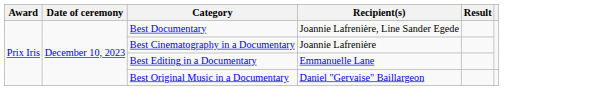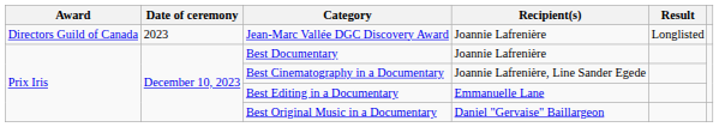 <table class="wikitable sortable plainrowheaders">
 <tr>
 <th scope="col">Award</th>
 <th scope="col">Date of ceremony</th>
 <th scope="col">Category</th>
 <th scope="col">Recipient(s)</th>
 <th scope="col">Result</th>
 <th scope="col" class="unsortable"></th>
 </tr>
 <tr>
+<td><a href='#'>Directors Guild of Canada</a></td>
+<td>2023</td>
+<td><a href='#'>Jean-Marc Vallée DGC Discovery Award</a></td>
+<td>Joannie Lafrenière</td>
+<td>Longlisted</td>
+<td></td>
+</tr>
+<tr>
 <td rowspan=4><a href='#'>Prix Iris</a></td>
 <td rowspan=4><a href='#'>December 10, 2023</a></td>
 <td><a href='#'>Best Documentary</a></td>
-<td>Joannie Lafrenière, Line Sander Egede</td>
+<td>Joannie Lafrenière</td>
 <td></td>
 <td rowspan=3></td>
 </tr>
 <tr>
 <td><a href='#'>Best Cinematography in a Documentary</a></td>
-<td>Joannie Lafrenière</td>
+<td>Joannie Lafrenière, Line Sander Egede</td>
 <td></td>
 </tr>
 <tr>
 <td><a href='#'>Best Editing in a Documentary</a></td>
 <td><a href='#'>Emmanuelle Lane</a></td>
 <td></td>
 </tr>
 <tr>
 <td><a href='#'>Best Original Music in a Documentary</a></td>
 <td><a href='#'>Daniel "Gervaise" Baillargeon</a></td>
 <td></td>
 <td></td>
 </tr>
 </table>
